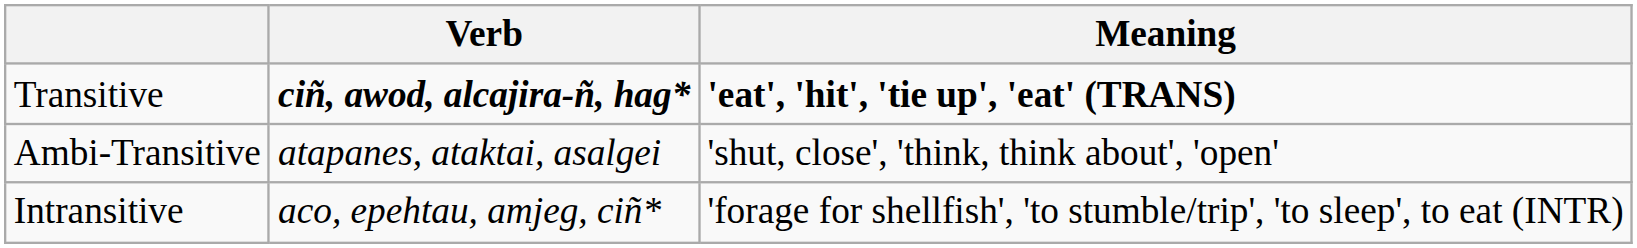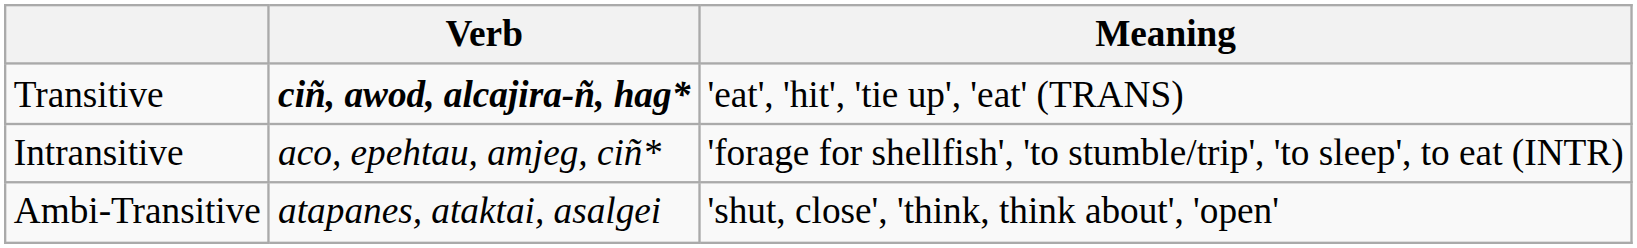 <table class="wikitable">
 <tr>
 <th></th>
 <th>Verb</th>
 <th>Meaning</th>
 </tr>
 <tr>
 <td>Transitive</td>
 <td><strong><em>ciñ, awod, alcajira-ñ, hag*</em></strong></td>
-<td><strong>'eat', 'hit', 'tie up', 'eat' (TRANS)</strong></td>
+<td>'eat', 'hit', 'tie up', 'eat' (TRANS)</td>
+</tr>
+<tr>
+<td>Intransitive</td>
+<td><em>aco, epehtau, amjeg, ciñ*</em></td>
+<td>'forage for shellfish', 'to stumble/trip', 'to sleep', to eat (INTR)</td>
 </tr>
 <tr>
 <td>Ambi-Transitive</td>
 <td><em>atapanes, ataktai, asalgei</em></td>
 <td>'shut, close', 'think, think about', 'open'</td>
 </tr>
-<tr>
-<td>Intransitive</td>
-<td><em>aco, epehtau, amjeg, ciñ*</em></td>
-<td>'forage for shellfish', 'to stumble/trip', 'to sleep', to eat (INTR)</td>
-</tr>
 </table>
